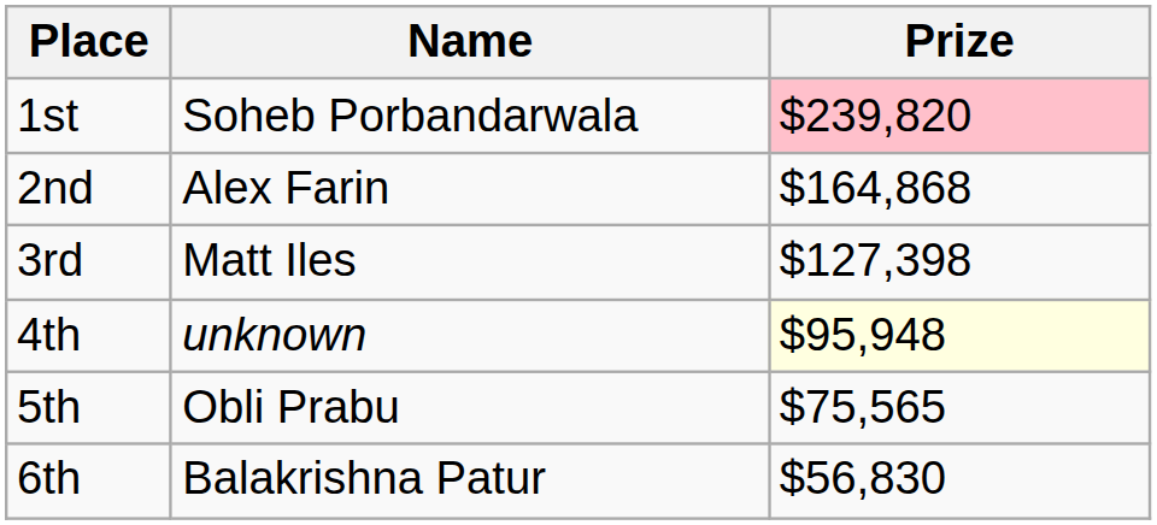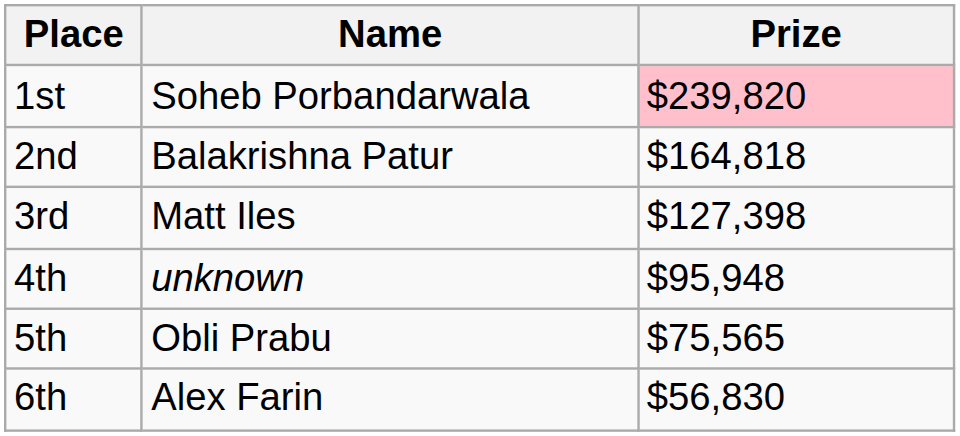 <table class="wikitable">
 <tr>
 <th style="width:50px;">Place</th>
 <th style="width:200px;">Name</th>
 <th style="width:125px;">Prize</th>
 </tr>
 <tr>
 <td>1st</td>
 <td> Soheb Porbandarwala</td>
 <td style="background: pink;">$239,820</td>
 </tr>
 <tr>
 <td>2nd</td>
-<td>  Alex Farin</td>
-<td>$164,868</td>
+<td> Balakrishna Patur</td>
+<td>$164,818</td>
 </tr>
 <tr>
 <td>3rd</td>
 <td> Matt Iles</td>
 <td>$127,398</td>
 </tr>
 <tr>
 <td>4th</td>
 <td> <em>unknown</em></td>
-<td style="background: lightyellow;">$95,948</td>
+<td>$95,948</td>
 </tr>
 <tr>
 <td>5th</td>
 <td> Obli Prabu</td>
 <td>$75,565</td>
 </tr>
 <tr>
 <td>6th</td>
-<td> Balakrishna Patur</td>
+<td>  Alex Farin</td>
 <td>$56,830</td>
 </tr>
 </table>
